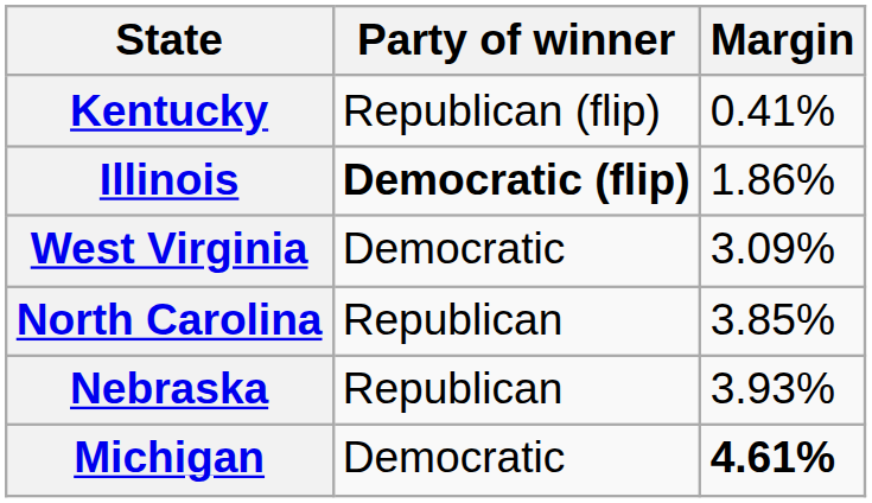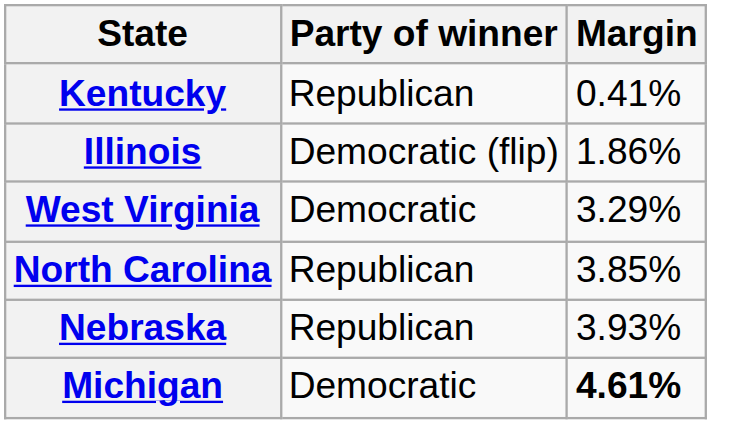 <table class="wikitable sortable">
 <tr>
 <th>State</th>
 <th>Party of winner</th>
 <th>Margin</th>
 </tr>
 <tr>
 <th><a href='#'>Kentucky</a></th>
-<td data-sort-value=.5 >Republican (flip)</td>
+<td data-sort-value=1 >Republican</td>
 <td>0.41%</td>
 </tr>
 <tr>
 <th><a href='#'>Illinois</a></th>
-<td data-sort-value=-0.5 ><strong>Democratic (flip)</strong></td>
+<td data-sort-value=-0.5 >Democratic (flip)</td>
 <td>1.86%</td>
 </tr>
 <tr>
 <th><a href='#'>West Virginia</a></th>
 <td data-sort-value=-1 >Democratic</td>
-<td>3.09%</td>
+<td>3.29%</td>
 </tr>
 <tr>
 <th><a href='#'>North Carolina</a></th>
 <td data-sort-value=1 >Republican</td>
 <td>3.85%</td>
 </tr>
 <tr>
 <th><a href='#'>Nebraska</a></th>
 <td data-sort-value=1 >Republican</td>
 <td>3.93%</td>
 </tr>
 <tr>
 <th><a href='#'>Michigan</a></th>
 <td data-sort-value=-1 >Democratic</td>
 <td><strong>4.61%</strong></td>
 </tr>
 </table>
